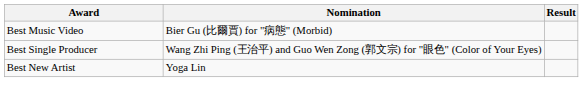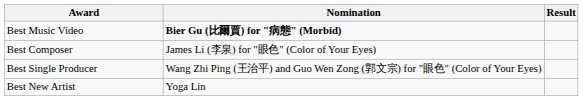 <table class="wikitable">
 <tr>
 <th width="230">Award</th>
 <th>Nomination</th>
 <th>Result</th>
 </tr>
 <tr>
 <td>Best Music Video</td>
-<td>Bier Gu (比爾賈) for "病態" (Morbid)</td>
+<td><strong>Bier Gu (比爾賈) for "病態" (Morbid)</strong></td>
+<td></td>
+</tr>
+<tr>
+<td>Best Composer</td>
+<td>James Li (李泉) for "眼色" (Color of Your Eyes)</td>
 <td></td>
 </tr>
 <tr>
 <td>Best Single Producer</td>
 <td>Wang Zhi Ping (王治平) and Guo Wen Zong (郭文宗) for  "眼色" (Color of Your Eyes)</td>
 <td></td>
 </tr>
 <tr>
 <td>Best New Artist</td>
 <td>Yoga Lin</td>
 <td></td>
 </tr>
 </table>
